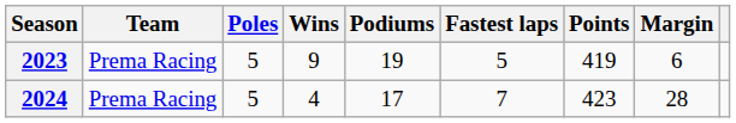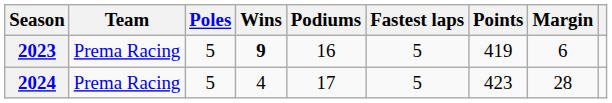 <table class="wikitable sortable" style="font-size:85%; text-align:center;">
 <tr>
 <th scope=col>Season</th>
 <th scope=col>Team</th>
 <th scope=col><a href='#'>Poles</a></th>
 <th scope=col>Wins</th>
 <th scope=col>Podiums</th>
 <th scope=col>Fastest laps</th>
 <th scope=col>Points</th>
 <th scope=col>Margin</th>
 <th scope=col class=unsortable></th>
 </tr>
 <tr>
 <th><a href='#'>2023</a></th>
 <td align=left> <a href='#'>Prema Racing</a></td>
 <td>5</td>
-<td>9</td>
-<td>19</td>
+<td><strong>9</strong></td>
+<td>16</td>
 <td>5</td>
 <td>419</td>
 <td>6</td>
 <td></td>
 </tr>
 <tr>
 <th><a href='#'>2024</a></th>
 <td align="left"> <a href='#'>Prema Racing</a></td>
 <td>5</td>
 <td>4</td>
 <td>17</td>
-<td>7</td>
+<td>5</td>
 <td>423</td>
 <td>28</td>
 <td></td>
 </tr>
 </table>
